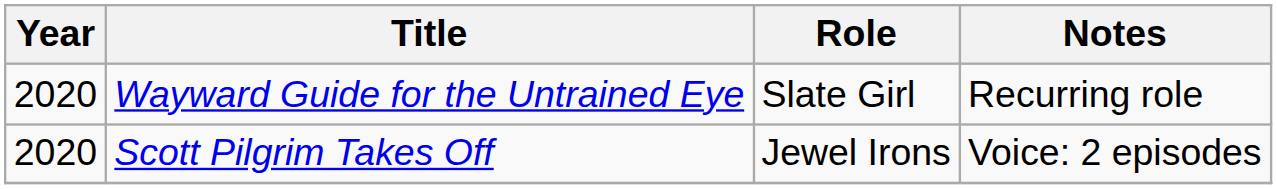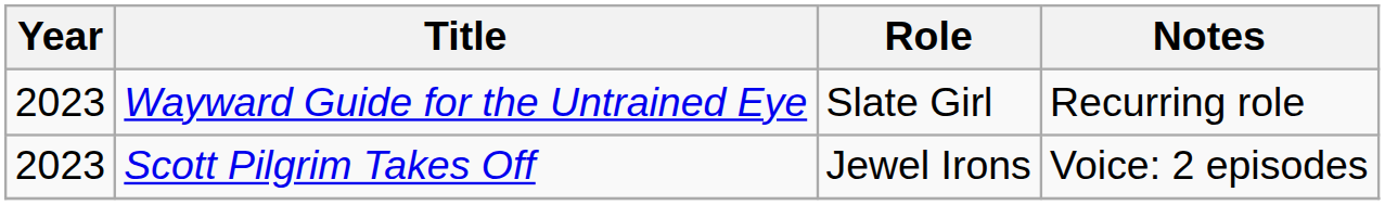 <table class="wikitable">
 <tr>
 <th>Year</th>
 <th>Title</th>
 <th>Role</th>
 <th>Notes</th>
 </tr>
 <tr>
-<td>2020</td>
+<td>2023</td>
 <td><em><a href='#'>Wayward Guide for the Untrained Eye</a></em></td>
 <td>Slate Girl</td>
 <td>Recurring role</td>
 </tr>
 <tr>
-<td>2020</td>
+<td>2023</td>
 <td><em><a href='#'>Scott Pilgrim Takes Off</a></em></td>
 <td>Jewel Irons</td>
 <td>Voice: 2 episodes</td>
 </tr>
 <tr>
 </tr>
 </table>
